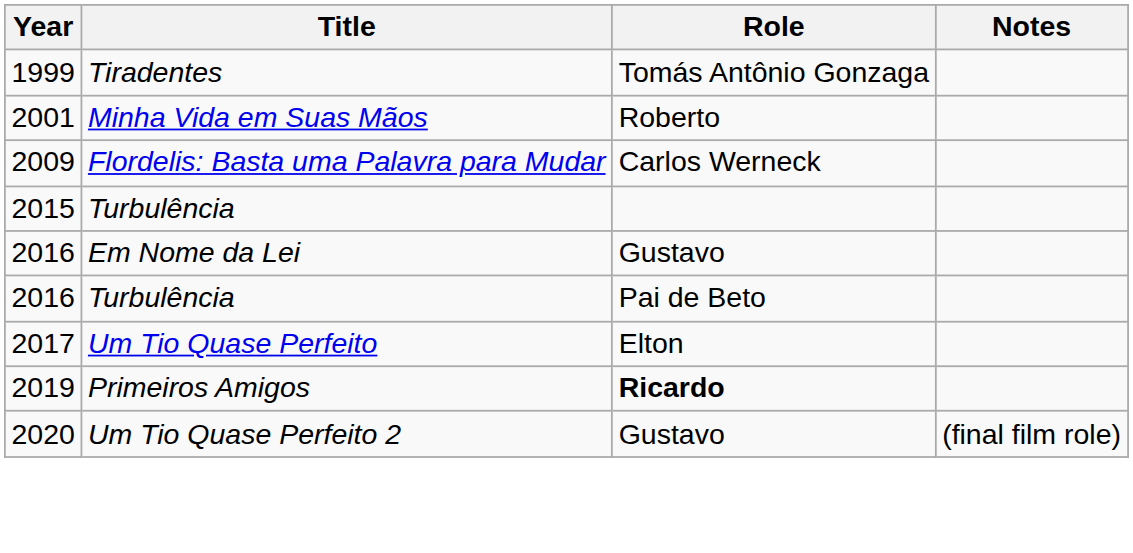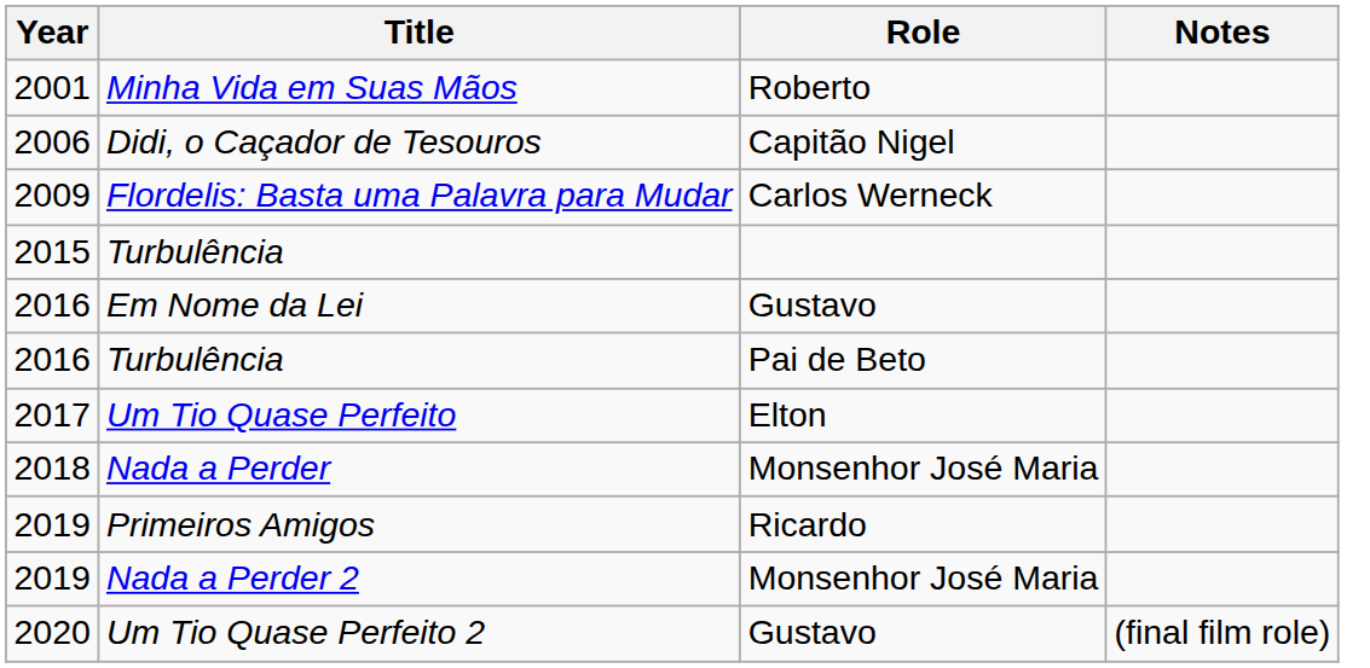 <table class="wikitable">
 <tr>
 <th>Year</th>
 <th>Title</th>
 <th>Role</th>
 <th>Notes</th>
 </tr>
 <tr>
-<td>1999</td>
-<td><em>Tiradentes</em></td>
-<td>Tomás Antônio Gonzaga</td>
+<td>2001</td>
+<td><em><a href='#'>Minha Vida em Suas Mãos</a></em></td>
+<td>Roberto</td>
 <td></td>
 </tr>
 <tr>
-<td>2001</td>
-<td><em><a href='#'>Minha Vida em Suas Mãos</a></em></td>
-<td>Roberto</td>
+<td>2006</td>
+<td><em>Didi, o Caçador de Tesouros</em></td>
+<td>Capitão Nigel</td>
 <td></td>
 </tr>
 <tr>
 <td>2009</td>
 <td><em><a href='#'>Flordelis: Basta uma Palavra para Mudar</a></em></td>
 <td>Carlos Werneck</td>
 <td></td>
 </tr>
 <tr>
 <td>2015</td>
 <td><em>Turbulência</em></td>
 <td></td>
 <td></td>
 </tr>
 <tr>
 <td>2016</td>
 <td><em>Em Nome da Lei</em></td>
 <td>Gustavo</td>
 <td></td>
 </tr>
 <tr>
 <td>2016</td>
 <td><em>Turbulência</em></td>
 <td>Pai de Beto</td>
 <td></td>
 </tr>
 <tr>
 <td>2017</td>
 <td><em><a href='#'>Um Tio Quase Perfeito</a></em></td>
 <td>Elton</td>
 <td></td>
 </tr>
 <tr>
+<td>2018</td>
+<td><em><a href='#'>Nada a Perder</a></em></td>
+<td>Monsenhor José Maria</td>
+<td></td>
+</tr>
+<tr>
 <td>2019</td>
 <td><em>Primeiros Amigos</em></td>
-<td><strong>Ricardo</strong></td>
+<td>Ricardo</td>
+<td></td>
+</tr>
+<tr>
+<td>2019</td>
+<td><em><a href='#'>Nada a Perder 2</a></em></td>
+<td>Monsenhor José Maria</td>
 <td></td>
 </tr>
 <tr>
 <td>2020</td>
 <td><em>Um Tio Quase Perfeito 2</em></td>
 <td>Gustavo</td>
 <td>(final film role)</td>
 </tr>
 </table>
